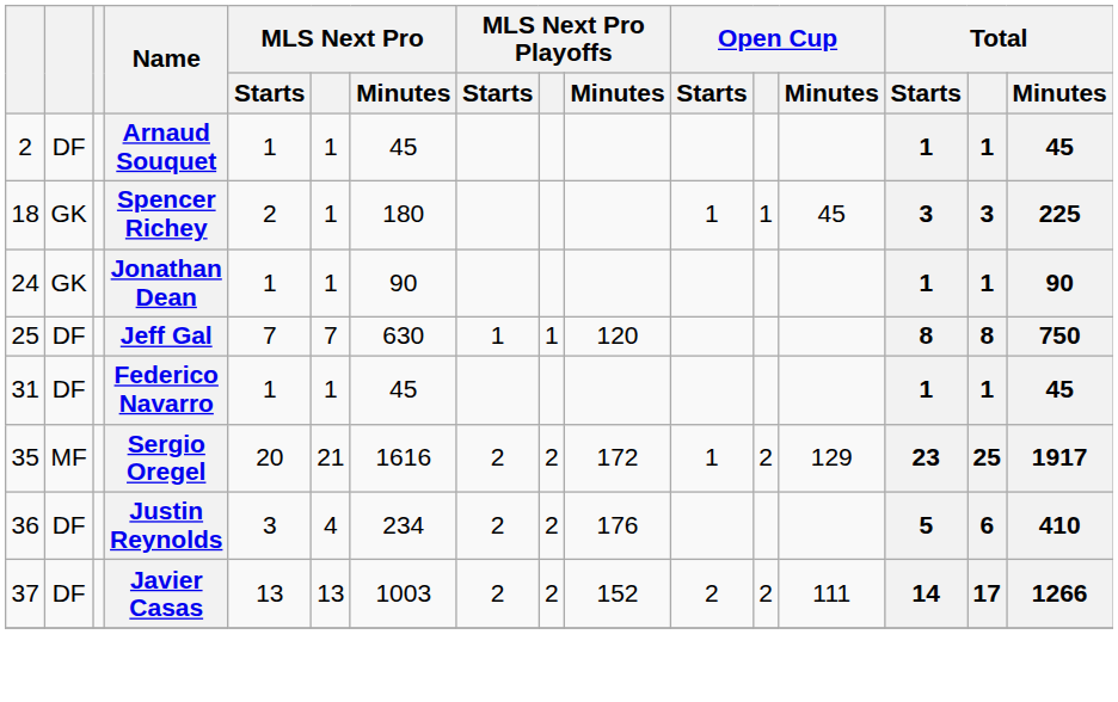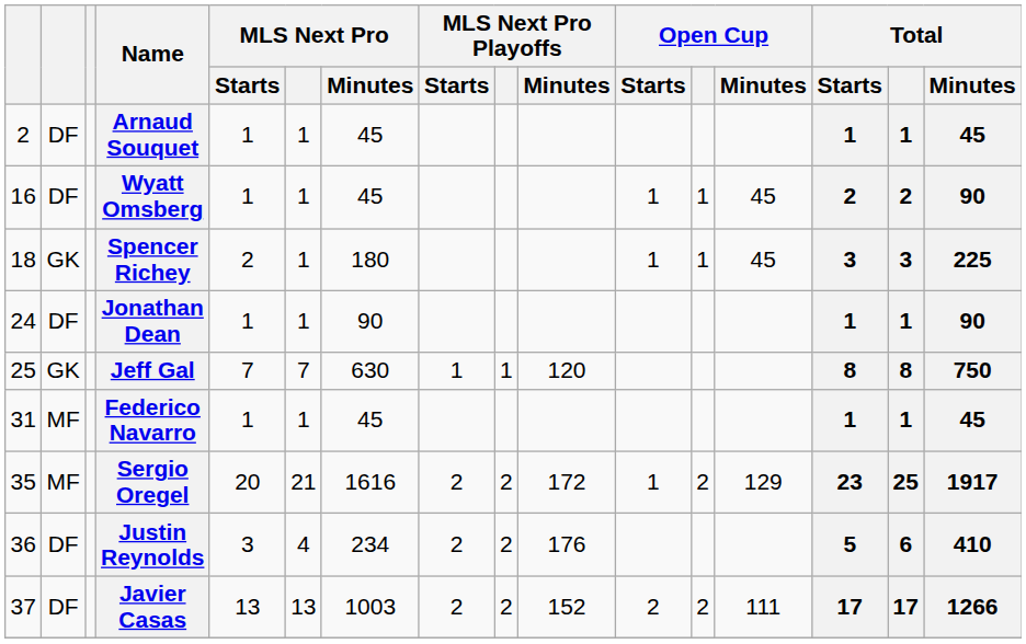 <table class="wikitable sortable" style="text-align:center">
 <tr>
 <th rowspan="2"></th>
 <th rowspan="2"></th>
 <th rowspan="2"></th>
 <th rowspan="2" style="width:180px;">Name</th>
 <th colspan="3" style="width:87px;">MLS Next Pro</th>
 <th colspan="3" style="width:87px;">MLS Next Pro Playoffs</th>
 <th colspan="3" style="width:87px;"><a href='#'>Open Cup</a></th>
 <th colspan="3" style="width:87px;">Total</th>
 </tr>
 <tr>
 <th>Starts</th>
 <th></th>
 <th>Minutes</th>
 <th>Starts</th>
 <th></th>
 <th>Minutes</th>
 <th>Starts</th>
 <th></th>
 <th>Minutes</th>
 <th>Starts</th>
 <th></th>
 <th>Minutes</th>
 </tr>
 <tr>
 <td>2</td>
 <td>DF</td>
 <td></td>
 <th><a href='#'>Arnaud Souquet</a><br></th>
 <td>1</td>
 <td>1</td>
 <td>45<br></td>
 <td></td>
 <td></td>
 <td><br></td>
 <td></td>
 <td></td>
 <td><br></td>
 <th>1</th>
 <th>1</th>
 <th>45</th>
 </tr>
 <tr>
+<td>16</td>
+<td>DF</td>
+<td></td>
+<th><a href='#'>Wyatt Omsberg</a><br></th>
+<td>1</td>
+<td>1</td>
+<td>45<br></td>
+<td></td>
+<td></td>
+<td><br></td>
+<td>1</td>
+<td>1</td>
+<td>45<br></td>
+<th>2</th>
+<th>2</th>
+<th>90</th>
+</tr>
+<tr>
 <td>18</td>
 <td>GK</td>
 <td></td>
 <th><a href='#'>Spencer Richey</a><br></th>
 <td>2</td>
 <td>1</td>
 <td>180<br></td>
 <td></td>
 <td></td>
 <td><br></td>
 <td>1</td>
 <td>1</td>
 <td>45<br></td>
 <th>3</th>
 <th>3</th>
 <th>225</th>
 </tr>
 <tr>
 <td>24</td>
-<td>GK</td>
+<td>DF</td>
 <td></td>
 <th><a href='#'>Jonathan Dean</a><br></th>
 <td>1</td>
 <td>1</td>
 <td>90<br></td>
 <td></td>
 <td></td>
 <td><br></td>
 <td></td>
 <td></td>
 <td><br></td>
 <th>1</th>
 <th>1</th>
 <th>90</th>
 </tr>
 <tr>
 <td>25</td>
-<td>DF</td>
+<td>GK</td>
 <td></td>
 <th><a href='#'>Jeff Gal</a><br></th>
 <td>7</td>
 <td>7</td>
 <td>630<br></td>
 <td>1</td>
 <td>1</td>
 <td>120<br></td>
 <td></td>
 <td></td>
 <td><br></td>
 <th>8</th>
 <th>8</th>
 <th>750</th>
 </tr>
 <tr>
 <td>31</td>
-<td>DF</td>
+<td>MF</td>
 <td></td>
 <th><a href='#'>Federico Navarro</a><br></th>
 <td>1</td>
 <td>1</td>
 <td>45<br></td>
 <td></td>
 <td></td>
 <td><br></td>
 <td></td>
 <td></td>
 <td><br></td>
 <th>1</th>
 <th>1</th>
 <th>45</th>
 </tr>
 <tr>
 <td>35</td>
 <td>MF</td>
 <td></td>
 <th><a href='#'>Sergio Oregel</a><br></th>
 <td>20</td>
 <td>21</td>
 <td>1616<br></td>
 <td>2</td>
 <td>2</td>
 <td>172<br></td>
 <td>1</td>
 <td>2</td>
 <td>129<br></td>
 <th>23</th>
 <th>25</th>
 <th>1917</th>
 </tr>
 <tr>
 <td>36</td>
 <td>DF</td>
 <td></td>
 <th><a href='#'>Justin Reynolds</a><br></th>
 <td>3</td>
 <td>4</td>
 <td>234<br></td>
 <td>2</td>
 <td>2</td>
 <td>176<br></td>
 <td></td>
 <td></td>
 <td><br></td>
 <th>5</th>
 <th>6</th>
 <th>410</th>
 </tr>
 <tr>
 <td>37</td>
 <td>DF</td>
 <td></td>
 <th><a href='#'>Javier Casas</a><br></th>
 <td>13</td>
 <td>13</td>
 <td>1003<br></td>
 <td>2</td>
 <td>2</td>
 <td>152<br></td>
 <td>2</td>
 <td>2</td>
 <td>111<br></td>
-<th>14</th>
+<th>17</th>
 <th>17</th>
 <th>1266</th>
 </tr>
 <tr>
 </tr>
 </table>
